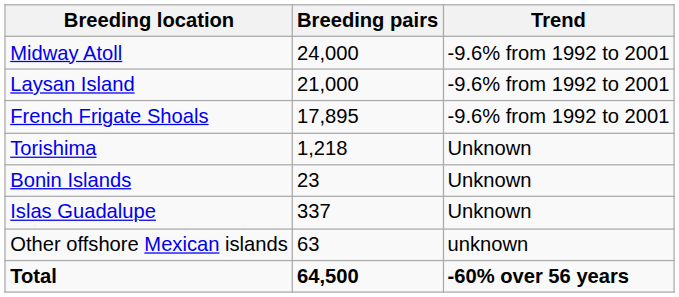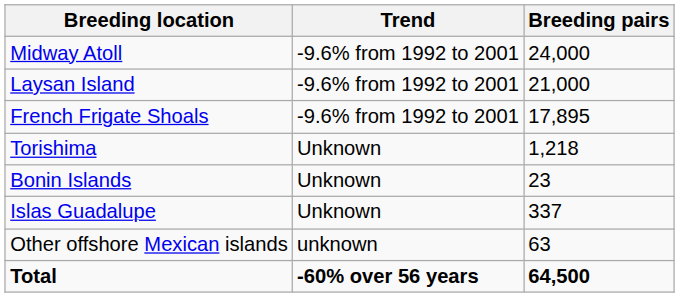 <table class="wikitable" style="float: right;">
 <tr>
 <th>Breeding location</th>
+<th>Trend</th>
 <th>Breeding pairs</th>
-<th>Trend</th>
 </tr>
 <tr>
 <td><a href='#'>Midway Atoll</a></td>
+<td>-9.6% from 1992 to 2001</td>
 <td>24,000</td>
-<td>-9.6% from 1992 to 2001</td>
 </tr>
 <tr>
 <td><a href='#'>Laysan Island</a></td>
+<td>-9.6% from 1992 to 2001</td>
 <td>21,000</td>
-<td>-9.6% from 1992 to 2001</td>
 </tr>
 <tr>
 <td><a href='#'>French Frigate Shoals</a></td>
+<td>-9.6% from 1992 to 2001</td>
 <td>17,895</td>
-<td>-9.6% from 1992 to 2001</td>
 </tr>
 <tr>
 <td><a href='#'>Torishima</a></td>
+<td>Unknown</td>
 <td>1,218</td>
-<td>Unknown</td>
 </tr>
 <tr>
 <td><a href='#'>Bonin Islands</a></td>
+<td>Unknown</td>
 <td>23</td>
-<td>Unknown</td>
 </tr>
 <tr>
 <td><a href='#'>Islas Guadalupe</a></td>
+<td>Unknown</td>
 <td>337</td>
-<td>Unknown</td>
 </tr>
 <tr>
 <td>Other offshore <a href='#'>Mexican</a> islands</td>
+<td>unknown</td>
 <td>63</td>
-<td>unknown</td>
 </tr>
 <tr>
 <td><strong>Total</strong></td>
+<td><strong>-60% over 56 years</strong></td>
 <td><strong>64,500</strong></td>
-<td><strong>-60% over 56 years</strong></td>
 </tr>
 </table>
